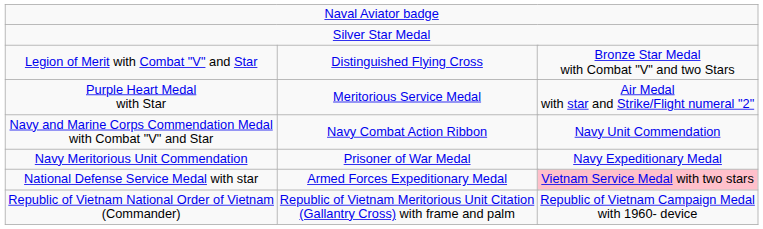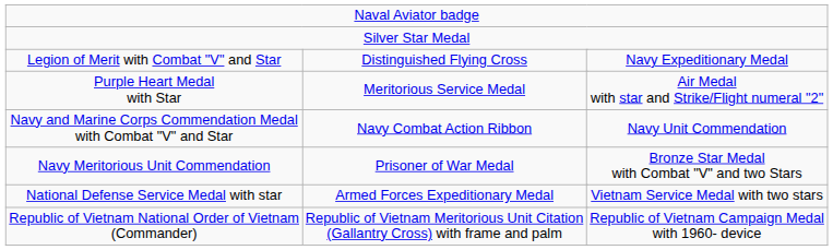 <table class="wikitable" style="margin:1em auto; text-align:center;">
 <tr>
 <td colspan="4"><a href='#'>Naval Aviator badge</a></td>
 </tr>
 <tr>
 <td colspan=4><a href='#'>Silver Star Medal</a></td>
 </tr>
 <tr>
 <td style="text-align:center;"><a href='#'>Legion of Merit</a> with <a href='#'>Combat "V"</a> and <a href='#'>Star</a></td>
 <td colspan=2><a href='#'>Distinguished Flying Cross</a></td>
-<td><a href='#'>Bronze Star Medal</a><br> with Combat "V" and two Stars</td>
+<td><a href='#'>Navy Expeditionary Medal</a></td>
 </tr>
 <tr>
 <td><a href='#'>Purple Heart Medal</a><br> with Star</td>
 <td colspan=2><a href='#'>Meritorious Service Medal</a></td>
 <td><a href='#'>Air Medal</a><br> with <a href='#'>star</a> and <a href='#'>Strike/Flight numeral "2"</a></td>
 </tr>
 <tr>
 <td><a href='#'>Navy and Marine Corps Commendation Medal</a><br> with Combat "V" and Star</td>
 <td colspan=2><a href='#'>Navy Combat Action Ribbon</a></td>
 <td><a href='#'>Navy Unit Commendation</a></td>
 </tr>
 <tr>
 <td><a href='#'>Navy Meritorious Unit Commendation</a></td>
 <td colspan=2><a href='#'>Prisoner of War Medal</a></td>
-<td><a href='#'>Navy Expeditionary Medal</a></td>
+<td><a href='#'>Bronze Star Medal</a><br> with Combat "V" and two Stars</td>
 </tr>
 <tr>
 <td><a href='#'>National Defense Service Medal</a> with star</td>
 <td colspan=2><a href='#'>Armed Forces Expeditionary Medal</a></td>
-<td style="background: pink;"><a href='#'>Vietnam Service Medal</a> with two stars</td>
+<td><a href='#'>Vietnam Service Medal</a> with two stars</td>
 </tr>
 <tr>
 <td><a href='#'>Republic of Vietnam National Order of Vietnam</a><br>(Commander)</td>
 <td colspan=2><a href='#'>Republic of Vietnam Meritorious Unit Citation<br> (Gallantry Cross)</a> with frame and palm</td>
 <td><a href='#'>Republic of Vietnam Campaign Medal</a><br> with 1960- device</td>
 </tr>
 </table>
